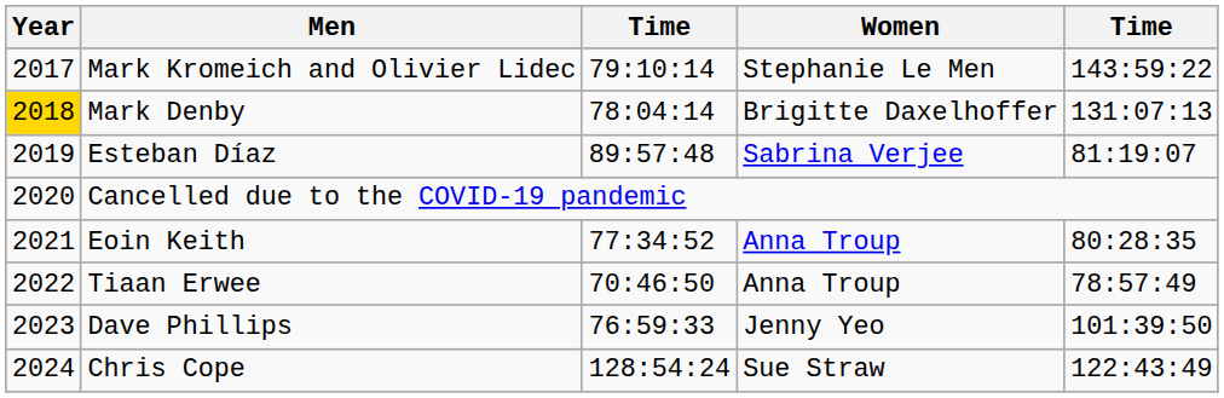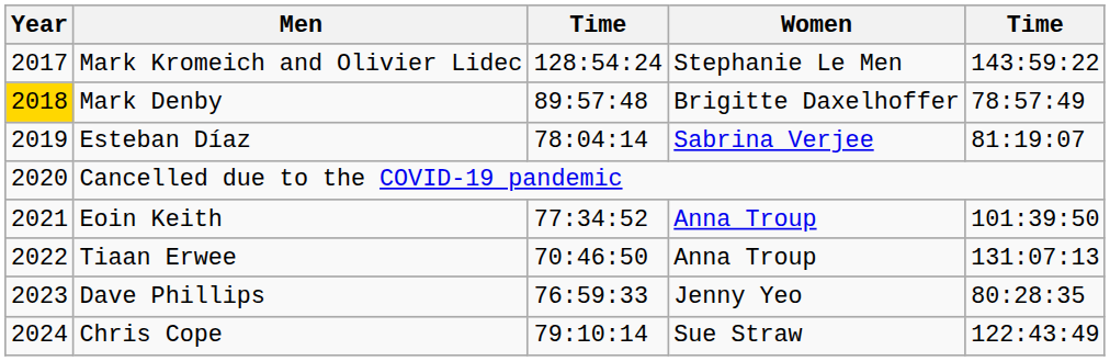 <table class="wikitable">
 <tr>
 <th>Year</th>
 <th>Men</th>
 <th>Time</th>
 <th>Women</th>
 <th>Time</th>
 </tr>
 <tr>
 <td>2017</td>
 <td>Mark Kromeich and Olivier Lidec</td>
-<td>79:10:14</td>
+<td>128:54:24</td>
 <td>Stephanie Le Men</td>
 <td>143:59:22</td>
 </tr>
 <tr>
 <td style="background: gold;">2018</td>
 <td>Mark Denby</td>
-<td>78:04:14</td>
+<td>89:57:48</td>
 <td>Brigitte Daxelhoffer</td>
-<td>131:07:13</td>
+<td>78:57:49</td>
 </tr>
 <tr>
 <td>2019</td>
 <td>Esteban Díaz</td>
-<td>89:57:48</td>
+<td>78:04:14</td>
 <td><a href='#'>Sabrina Verjee</a></td>
 <td>81:19:07</td>
 </tr>
 <tr>
 <td>2020</td>
 <td colspan="4">Cancelled due to the <a href='#'>COVID-19 pandemic</a></td>
 </tr>
 <tr>
 <td>2021</td>
 <td>Eoin Keith</td>
 <td>77:34:52</td>
 <td><a href='#'>Anna Troup</a></td>
-<td>80:28:35</td>
+<td>101:39:50</td>
 </tr>
 <tr>
 <td>2022</td>
 <td>Tiaan Erwee</td>
 <td>70:46:50</td>
 <td>Anna Troup</td>
-<td>78:57:49</td>
+<td>131:07:13</td>
 </tr>
 <tr>
 <td>2023</td>
 <td>Dave Phillips</td>
 <td>76:59:33</td>
 <td>Jenny Yeo</td>
-<td>101:39:50</td>
+<td>80:28:35</td>
 </tr>
 <tr>
 <td>2024</td>
 <td>Chris Cope</td>
-<td>128:54:24</td>
+<td>79:10:14</td>
 <td>Sue Straw</td>
 <td>122:43:49</td>
 </tr>
 </table>
